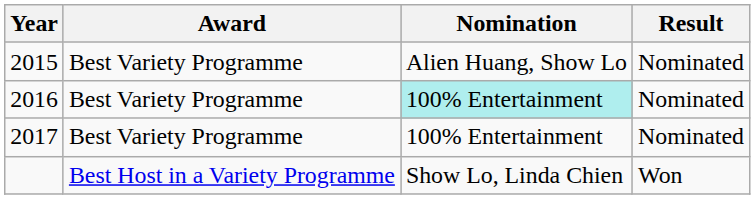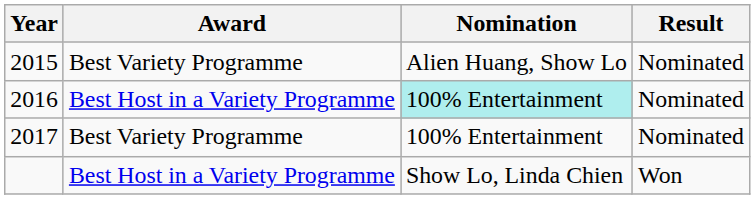 <table class="wikitable">
 <tr>
 <th>Year</th>
 <th>Award</th>
 <th>Nomination</th>
 <th>Result</th>
 </tr>
 <tr>
 <td>2015</td>
 <td>Best Variety Programme</td>
 <td>Alien Huang, Show Lo</td>
 <td>Nominated</td>
 </tr>
 <tr>
 <td>2016</td>
-<td>Best Variety Programme</td>
+<td><a href='#'>Best Host in a Variety Programme</a></td>
 <td style="background: paleturquoise;">100% Entertainment</td>
 <td>Nominated</td>
 </tr>
 <tr>
 <td>2017</td>
 <td>Best Variety Programme</td>
 <td>100% Entertainment</td>
 <td>Nominated</td>
 </tr>
 <tr>
 <td></td>
 <td><a href='#'>Best Host in a Variety Programme</a></td>
 <td>Show Lo, Linda Chien</td>
 <td>Won</td>
 </tr>
 </table>
